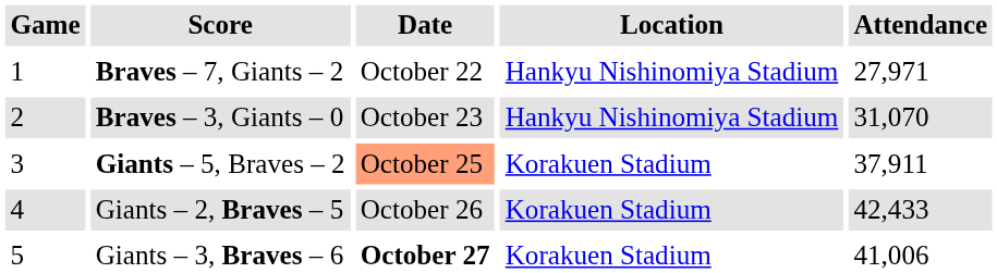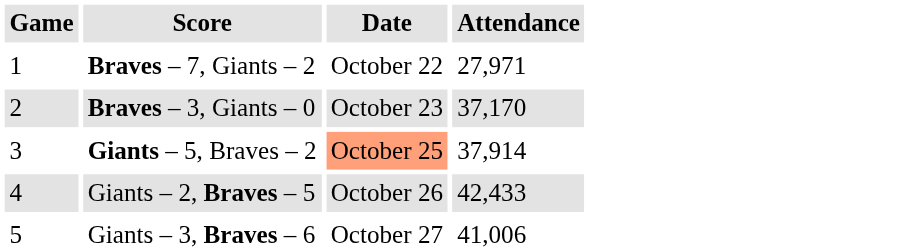 <table border="0" cellspacing="3" cellpadding="3">
 <tr style="background: #e3e3e3;">
 <th>Game</th>
 <th>Score</th>
 <th>Date</th>
-<th>Location</th>
 <th>Attendance</th>
 </tr>
 <tr>
 <td>1</td>
 <td><strong>Braves</strong> – 7, Giants – 2</td>
 <td>October 22</td>
-<td><a href='#'>Hankyu Nishinomiya Stadium</a></td>
 <td>27,971</td>
 </tr>
 <tr style="background: #e3e3e3;">
 <td>2</td>
 <td><strong>Braves</strong> – 3, Giants – 0</td>
 <td>October 23</td>
-<td><a href='#'>Hankyu Nishinomiya Stadium</a></td>
-<td>31,070</td>
+<td>37,170</td>
 </tr>
 <tr>
 <td>3</td>
 <td><strong>Giants</strong> – 5, Braves – 2</td>
 <td style="background: lightsalmon;">October 25</td>
-<td><a href='#'>Korakuen Stadium</a></td>
-<td>37,911</td>
+<td>37,914</td>
 </tr>
 <tr style="background: #e3e3e3;">
 <td>4</td>
 <td>Giants – 2, <strong>Braves</strong> – 5</td>
 <td>October 26</td>
-<td><a href='#'>Korakuen Stadium</a></td>
 <td>42,433</td>
 </tr>
 <tr>
 <td>5</td>
 <td>Giants – 3, <strong>Braves</strong> – 6</td>
-<td><strong>October 27</strong></td>
-<td><a href='#'>Korakuen Stadium</a></td>
+<td>October 27</td>
 <td>41,006</td>
 </tr>
 </table>
